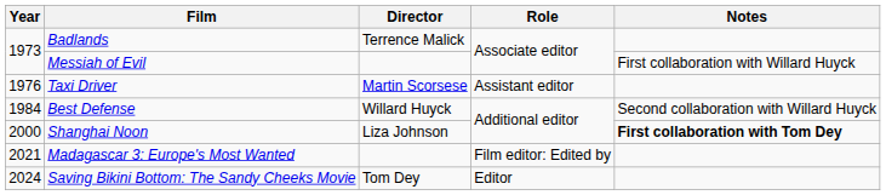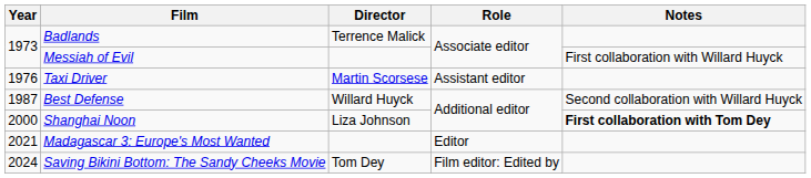 <table class="wikitable">
 <tr>
 <th>Year</th>
 <th>Film</th>
 <th>Director</th>
 <th>Role</th>
 <th>Notes</th>
 </tr>
 <tr>
 <td rowspan=2>1973</td>
 <td><em><a href='#'>Badlands</a></em></td>
 <td>Terrence Malick</td>
 <td rowspan=2>Associate editor</td>
 <td></td>
 </tr>
 <tr>
 <td><em><a href='#'>Messiah of Evil</a></em></td>
 <td></td>
 <td>First collaboration with Willard Huyck</td>
 </tr>
 <tr>
 <td>1976</td>
 <td><em><a href='#'>Taxi Driver</a></em></td>
 <td><a href='#'>Martin Scorsese</a></td>
 <td>Assistant editor</td>
 <td></td>
 </tr>
 <tr>
-<td>1984</td>
+<td>1987</td>
 <td><em><a href='#'>Best Defense</a></em></td>
 <td>Willard Huyck</td>
 <td rowspan=2>Additional editor</td>
 <td>Second collaboration with Willard Huyck</td>
 </tr>
 <tr>
 <td>2000</td>
 <td><em><a href='#'>Shanghai Noon</a></em></td>
 <td>Liza Johnson</td>
 <td><strong>First collaboration with Tom Dey</strong></td>
 </tr>
 <tr>
 <td>2021</td>
 <td><em><a href='#'>Madagascar 3: Europe's Most Wanted</a></em></td>
 <td></td>
-<td>Film editor: Edited by</td>
+<td>Editor</td>
 </tr>
 <tr>
 <td>2024</td>
 <td><em><a href='#'>Saving Bikini Bottom: The Sandy Cheeks Movie</a></em></td>
 <td>Tom Dey</td>
-<td>Editor</td>
+<td>Film editor: Edited by</td>
 <td></td>
 </tr>
 </table>
